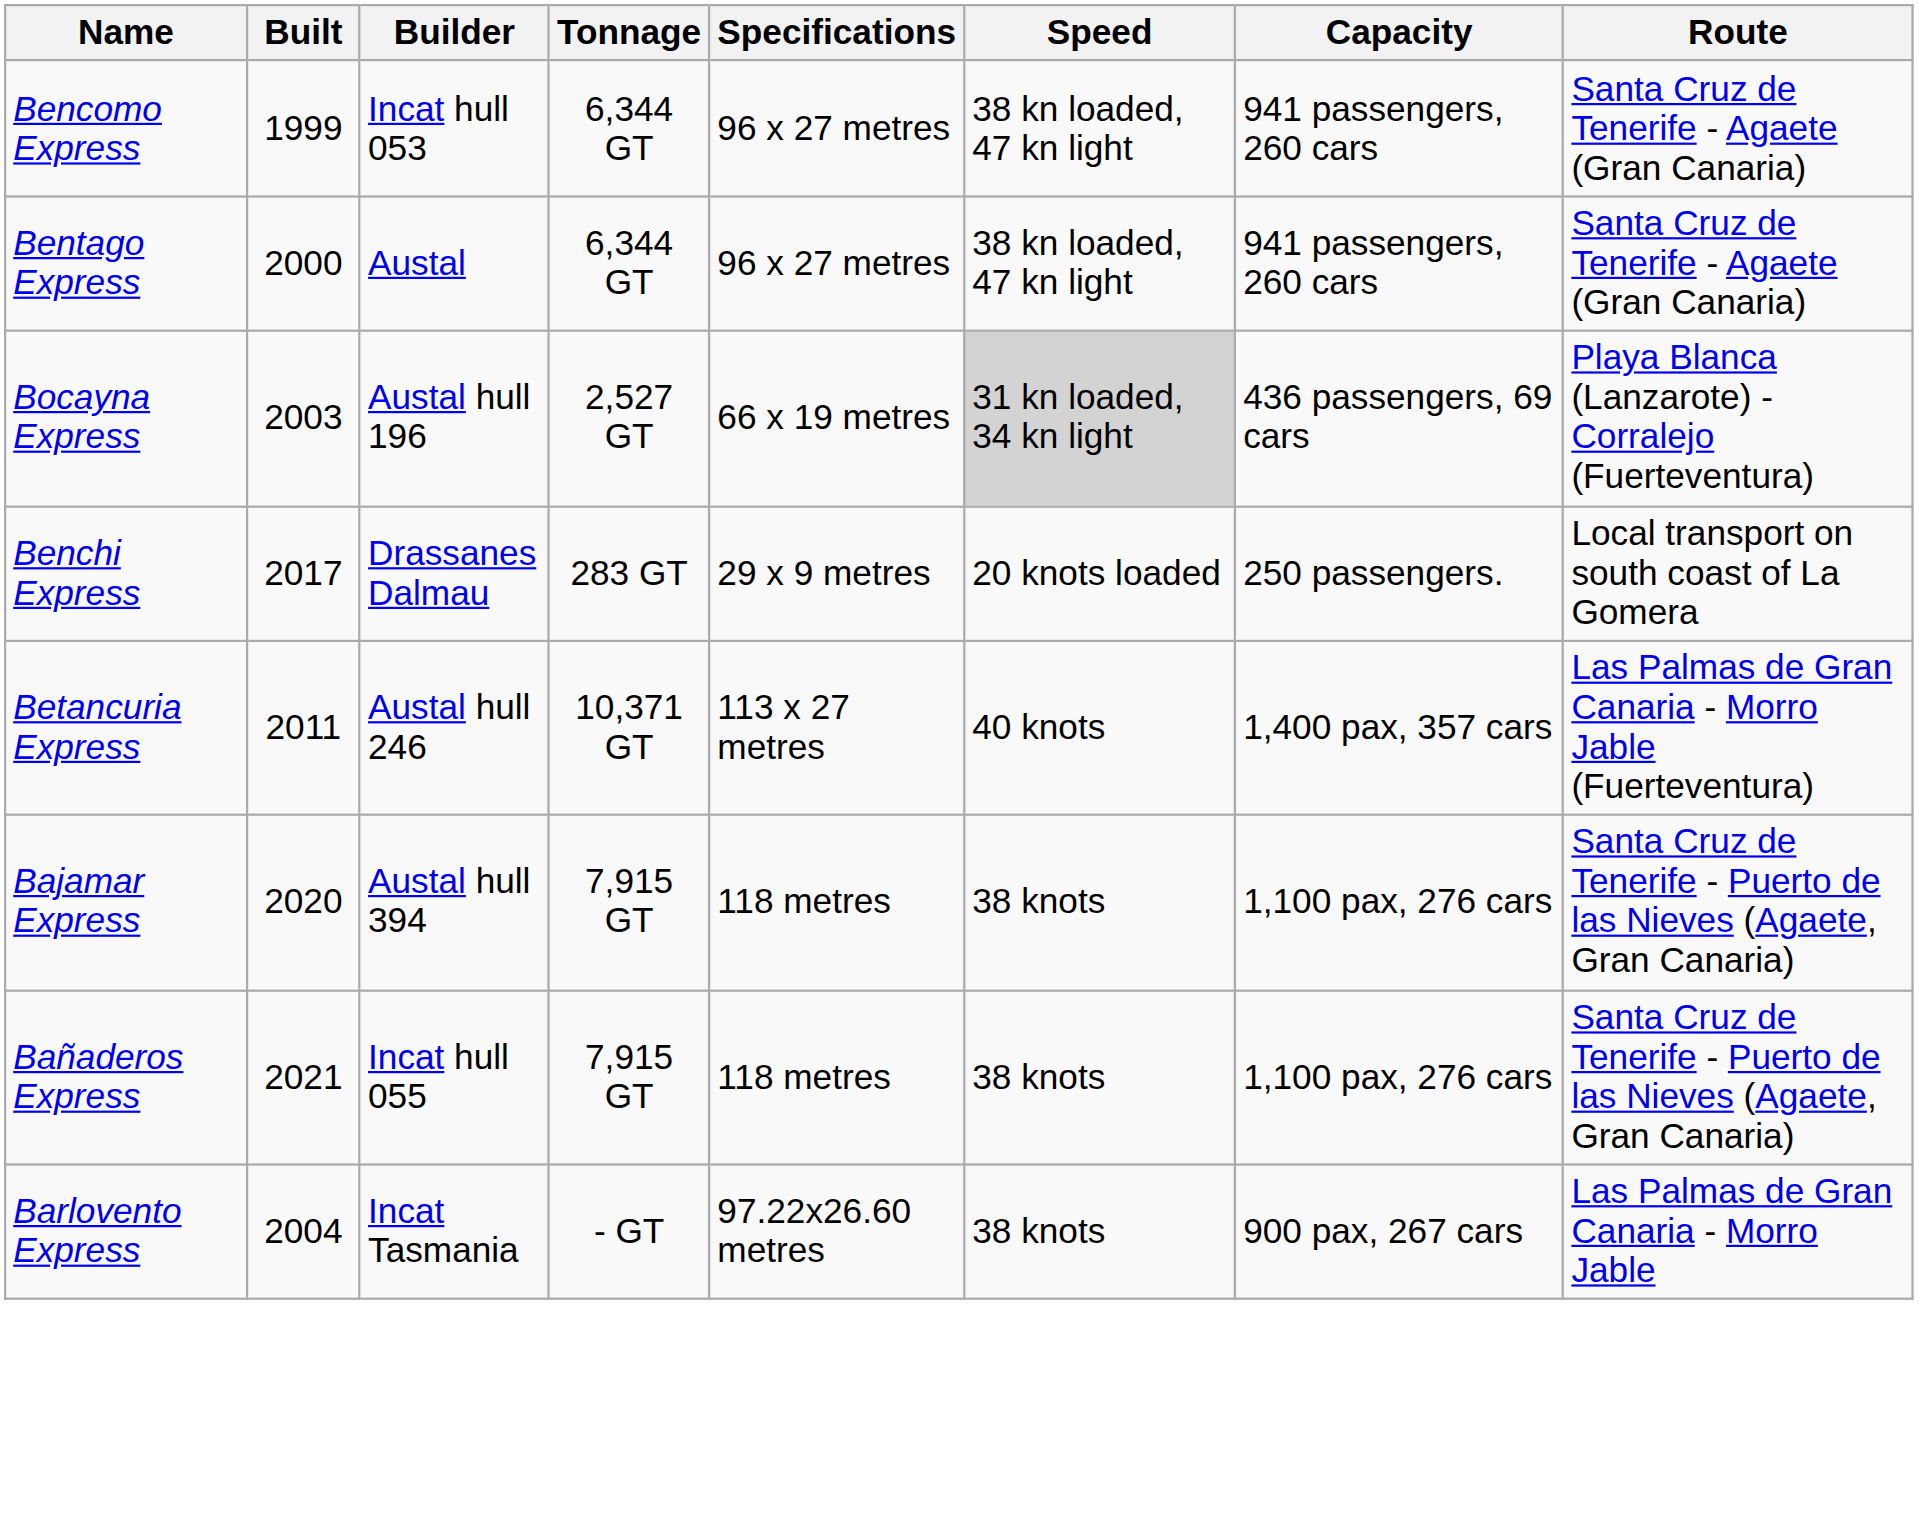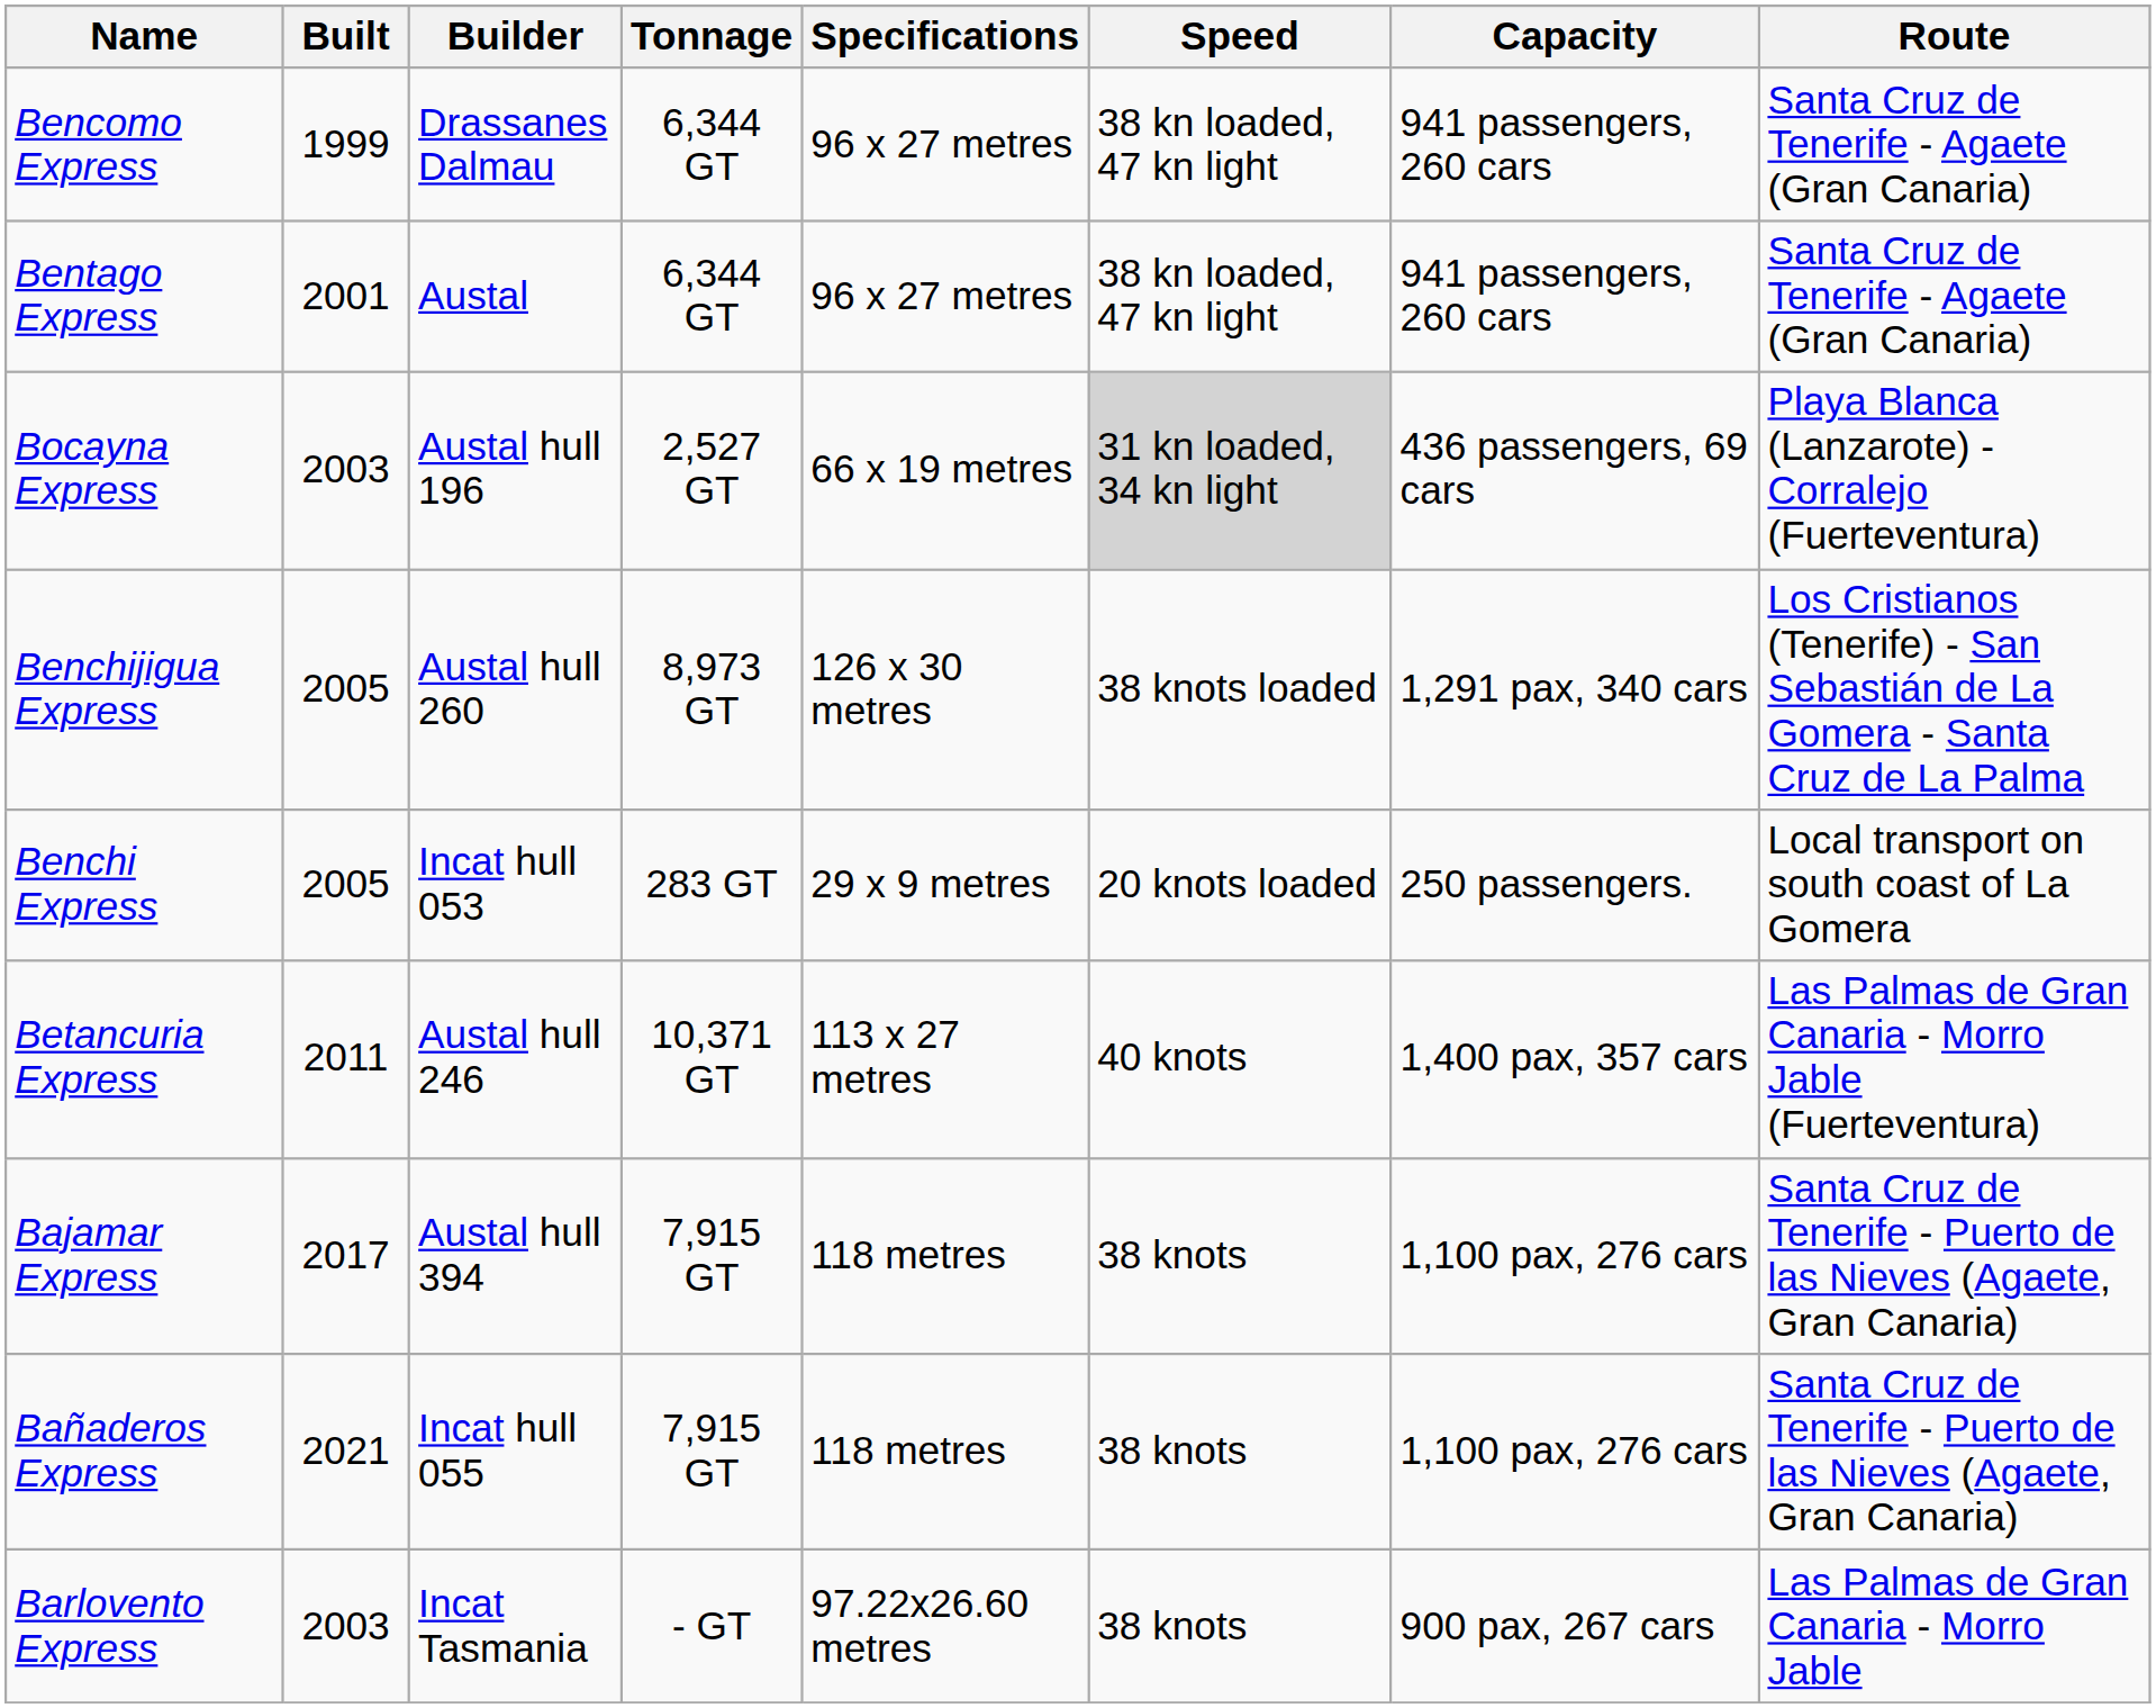 <table class="wikitable sortable" border="1">
 <tr>
 <th scope="col" width="120pt">Name</th>
 <th scope="col" width="50pt">Built</th>
 <th scope="col" width="80pt">Builder</th>
 <th scope="col" width="60pt">Tonnage</th>
 <th scope="col" width="100pt" class="unsortable">Specifications</th>
 <th scope="col" width="160pt" class="unsortable">Speed</th>
 <th scope="col" width="180pt" class="unsortable">Capacity</th>
 <th scope="col" width="180pt" class="unsortable">Route</th>
 </tr>
 <tr>
 <td><em><a href='#'>Bencomo Express</a></em></td>
 <td align="Center">1999</td>
-<td><a href='#'>Incat</a> hull 053</td>
+<td><a href='#'>Drassanes Dalmau</a></td>
 <td align="Center">6,344 GT</td>
 <td>96 x 27 metres</td>
 <td>38 kn loaded, 47 kn light</td>
 <td>941 passengers, 260 cars</td>
 <td><a href='#'>Santa Cruz de Tenerife</a> - <a href='#'>Agaete</a> (Gran Canaria)</td>
 </tr>
 <tr>
 <td><em><a href='#'>Bentago Express</a></em></td>
-<td align="Center">2000</td>
+<td align="Center">2001</td>
 <td><a href='#'>Austal</a></td>
 <td align="Center">6,344 GT</td>
 <td>96 x 27 metres</td>
 <td>38 kn loaded, 47 kn light</td>
 <td>941 passengers, 260 cars</td>
 <td><a href='#'>Santa Cruz de Tenerife</a> - <a href='#'>Agaete</a> (Gran Canaria)</td>
 </tr>
 <tr>
 <td><em><a href='#'>Bocayna Express</a></em></td>
 <td align="Center">2003</td>
 <td><a href='#'>Austal</a> hull 196</td>
 <td align="Center">2,527 GT</td>
 <td>66 x 19 metres</td>
 <td style="background: lightgrey;">31 kn loaded, 34 kn light</td>
 <td>436 passengers, 69 cars</td>
 <td><a href='#'>Playa Blanca</a> (Lanzarote) - <a href='#'>Corralejo</a> (Fuerteventura)</td>
 </tr>
 <tr>
+<td><em><a href='#'>Benchijigua Express</a></em></td>
+<td align="Center">2005</td>
+<td><a href='#'>Austal</a> hull 260</td>
+<td align="Center">8,973 GT</td>
+<td>126 x 30 metres</td>
+<td>38 knots loaded</td>
+<td>1,291 pax, 340 cars</td>
+<td><a href='#'>Los Cristianos</a> (Tenerife) - <a href='#'>San Sebastián de La Gomera</a> - <a href='#'>Santa Cruz de La Palma</a></td>
+</tr>
+<tr>
 <td><em><a href='#'>Benchi Express</a></em></td>
-<td align="Center">2017</td>
-<td><a href='#'>Drassanes Dalmau</a></td>
+<td align="Center">2005</td>
+<td><a href='#'>Incat</a> hull 053</td>
 <td align="Center">283 GT</td>
 <td>29 x 9 metres</td>
 <td>20 knots loaded</td>
 <td>250 passengers.</td>
 <td>Local transport on south coast of La Gomera</td>
 </tr>
 <tr>
 <td><em><a href='#'>Betancuria Express</a></em></td>
 <td align="Center">2011</td>
 <td><a href='#'>Austal</a> hull 246</td>
 <td align="Center">10,371 GT</td>
 <td>113 x 27 metres</td>
 <td>40 knots</td>
 <td>1,400 pax, 357 cars</td>
 <td><a href='#'>Las Palmas de Gran Canaria</a> - <a href='#'>Morro Jable</a> (Fuerteventura)</td>
 </tr>
 <tr>
 <td><em><a href='#'>Bajamar Express</a></em></td>
-<td align="Center">2020</td>
+<td align="Center">2017</td>
 <td><a href='#'>Austal</a> hull 394</td>
 <td align="Center">7,915 GT</td>
 <td>118 metres</td>
 <td>38 knots</td>
 <td>1,100 pax, 276 cars</td>
 <td><a href='#'>Santa Cruz de Tenerife</a> - <a href='#'>Puerto de las Nieves</a> (<a href='#'>Agaete</a>, Gran Canaria)</td>
 </tr>
 <tr>
 <td><em><a href='#'>Bañaderos Express</a></em></td>
 <td align="Center">2021</td>
 <td><a href='#'>Incat</a> hull 055</td>
 <td align="Center">7,915 GT</td>
 <td>118 metres</td>
 <td>38 knots</td>
 <td>1,100 pax, 276 cars</td>
 <td><a href='#'>Santa Cruz de Tenerife</a> - <a href='#'>Puerto de las Nieves</a> (<a href='#'>Agaete</a>, Gran Canaria)</td>
 </tr>
 <tr>
 <td><em><a href='#'>Barlovento Express</a></em></td>
-<td align="Center">2004</td>
+<td align="Center">2003</td>
 <td><a href='#'>Incat</a> Tasmania</td>
 <td align="Center">- GT</td>
 <td>97.22x26.60 metres</td>
 <td>38 knots</td>
 <td>900 pax, 267 cars</td>
 <td><a href='#'>Las Palmas de Gran Canaria</a> - <a href='#'>Morro Jable</a></td>
 </tr>
 </table>
